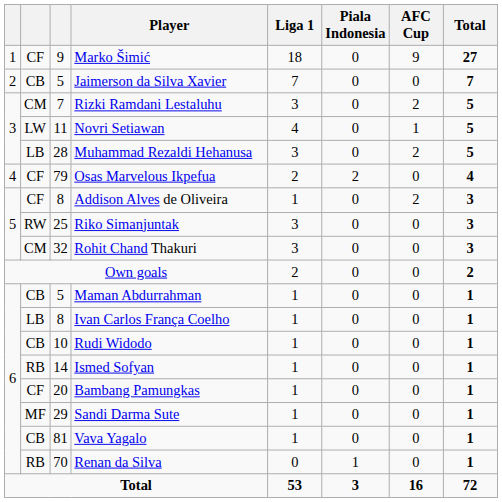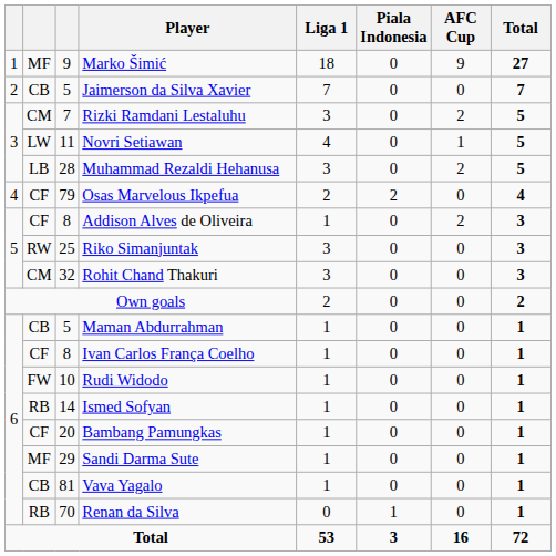 <table class="wikitable sortable" style="font-size: 95%; text-align: center;">
 <tr>
 <th width=10></th>
 <th width=10></th>
 <th width=10></th>
 <th width=200>Player</th>
 <th width=50>Liga 1</th>
 <th width=50>Piala Indonesia</th>
 <th width=50>AFC Cup</th>
 <th width=50>Total</th>
 </tr>
 <tr>
 <td>1</td>
-<td>CF</td>
+<td>MF</td>
 <td>9</td>
 <td align=left> <a href='#'>Marko Šimić</a></td>
 <td>18</td>
 <td>0</td>
 <td>9</td>
 <td><strong>27</strong></td>
 </tr>
 <tr>
 <td>2</td>
 <td>CB</td>
 <td>5</td>
 <td align=left> <a href='#'>Jaimerson da Silva Xavier</a></td>
 <td>7</td>
 <td>0</td>
 <td>0</td>
 <td><strong>7</strong></td>
 </tr>
 <tr>
 <td rowspan=3>3</td>
 <td>CM</td>
 <td>7</td>
 <td align=left> <a href='#'>Rizki Ramdani Lestaluhu</a></td>
 <td>3</td>
 <td>0</td>
 <td>2</td>
 <td><strong>5</strong></td>
 </tr>
 <tr>
 <td>LW</td>
 <td>11</td>
 <td align=left> <a href='#'>Novri Setiawan</a></td>
 <td>4</td>
 <td>0</td>
 <td>1</td>
 <td><strong>5</strong></td>
 </tr>
 <tr>
 <td>LB</td>
 <td>28</td>
 <td align=left> <a href='#'>Muhammad Rezaldi Hehanusa</a></td>
 <td>3</td>
 <td>0</td>
 <td>2</td>
 <td><strong>5</strong></td>
 </tr>
 <tr>
 <td>4</td>
 <td>CF</td>
 <td>79</td>
 <td align=left> <a href='#'>Osas Marvelous Ikpefua</a></td>
 <td>2</td>
 <td>2</td>
 <td>0</td>
 <td><strong>4</strong></td>
 </tr>
 <tr>
 <td rowspan=3>5</td>
 <td>CF</td>
 <td>8</td>
 <td align=left> <a href='#'>Addison Alves</a> de Oliveira</td>
 <td>1</td>
 <td>0</td>
 <td>2</td>
 <td><strong>3</strong></td>
 </tr>
 <tr>
 <td>RW</td>
 <td>25</td>
 <td align=left> <a href='#'>Riko Simanjuntak</a></td>
 <td>3</td>
 <td>0</td>
 <td>0</td>
 <td><strong>3</strong></td>
 </tr>
 <tr>
 <td>CM</td>
 <td>32</td>
 <td align=left> <a href='#'>Rohit Chand</a> Thakuri</td>
 <td>3</td>
 <td>0</td>
 <td>0</td>
 <td><strong>3</strong></td>
 </tr>
 <tr>
 <td colspan=4><a href='#'>Own goals</a></td>
 <td>2</td>
 <td>0</td>
 <td>0</td>
 <td><strong>2</strong></td>
 </tr>
 <tr>
 <td rowspan=8>6</td>
 <td>CB</td>
 <td>5</td>
 <td align=left> <a href='#'>Maman Abdurrahman</a></td>
 <td>1</td>
 <td>0</td>
 <td>0</td>
 <td><strong>1</strong></td>
 </tr>
 <tr>
-<td>LB</td>
+<td>CF</td>
 <td>8</td>
 <td align=left> <a href='#'>Ivan Carlos França Coelho</a></td>
 <td>1</td>
 <td>0</td>
 <td>0</td>
 <td><strong>1</strong></td>
 </tr>
 <tr>
-<td>CB</td>
+<td>FW</td>
 <td>10</td>
 <td align=left> <a href='#'>Rudi Widodo</a></td>
 <td>1</td>
 <td>0</td>
 <td>0</td>
 <td><strong>1</strong></td>
 </tr>
 <tr>
 <td>RB</td>
 <td>14</td>
 <td align=left> <a href='#'>Ismed Sofyan</a></td>
 <td>1</td>
 <td>0</td>
 <td>0</td>
 <td><strong>1</strong></td>
 </tr>
 <tr>
 <td>CF</td>
 <td>20</td>
 <td align=left> <a href='#'>Bambang Pamungkas</a></td>
 <td>1</td>
 <td>0</td>
 <td>0</td>
 <td><strong>1</strong></td>
 </tr>
 <tr>
 <td>MF</td>
 <td>29</td>
 <td align=left> <a href='#'>Sandi Darma Sute</a></td>
 <td>1</td>
 <td>0</td>
 <td>0</td>
 <td><strong>1</strong></td>
 </tr>
 <tr>
 <td>CB</td>
 <td>81</td>
 <td align=left> <a href='#'>Vava Yagalo</a></td>
 <td>1</td>
 <td>0</td>
 <td>0</td>
 <td><strong>1</strong></td>
 </tr>
 <tr>
 <td>RB</td>
 <td>70</td>
 <td align=left> <a href='#'>Renan da Silva</a></td>
 <td>0</td>
 <td>1</td>
 <td>0</td>
 <td><strong>1</strong></td>
 </tr>
 <tr class="sortbottom">
 <td colspan=4><strong>Total</strong></td>
 <td><strong>53</strong></td>
 <td><strong>3</strong></td>
 <td><strong>16</strong></td>
 <td><strong>72</strong></td>
 </tr>
 </table>
